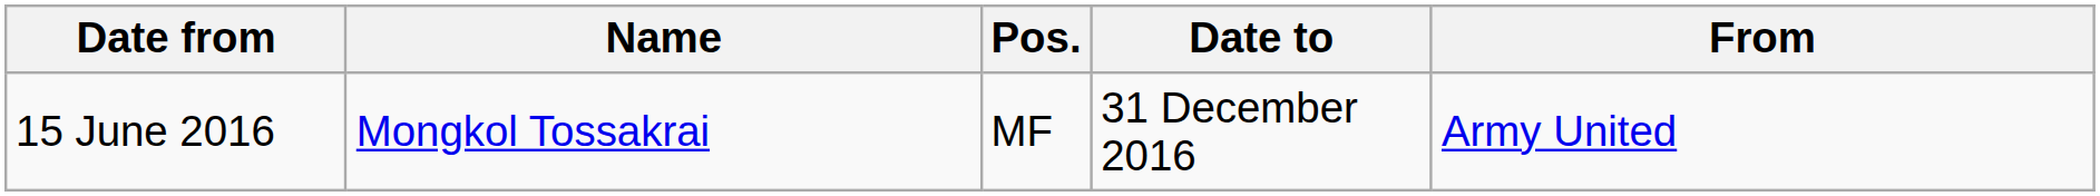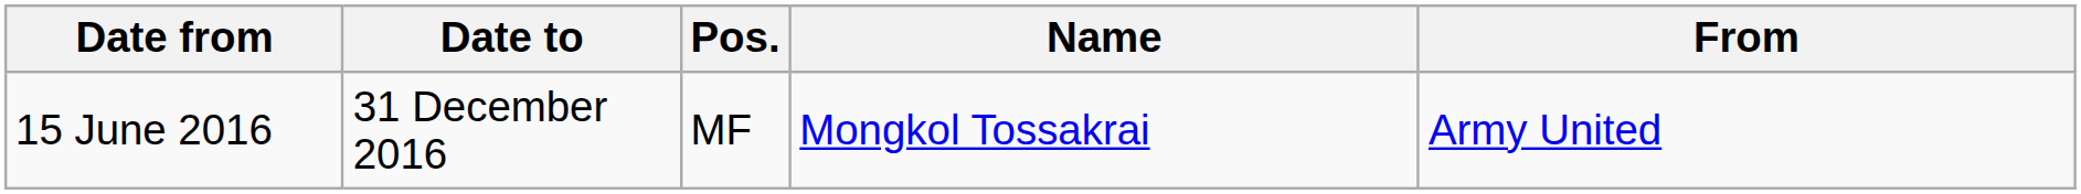 <table class="wikitable">
 <tr>
 <th width="120">Date from</th>
+<th width="120">Date to</th>
+<th>Pos.</th>
 <th width="230">Name</th>
-<th>Pos.</th>
-<th width="120">Date to</th>
 <th width="240">From</th>
 </tr>
 <tr>
 <td>15 June 2016</td>
+<td>31 December 2016</td>
+<td>MF</td>
 <td> <a href='#'>Mongkol Tossakrai</a></td>
-<td>MF</td>
-<td>31 December 2016</td>
 <td> <a href='#'>Army United</a></td>
 </tr>
 </table>
